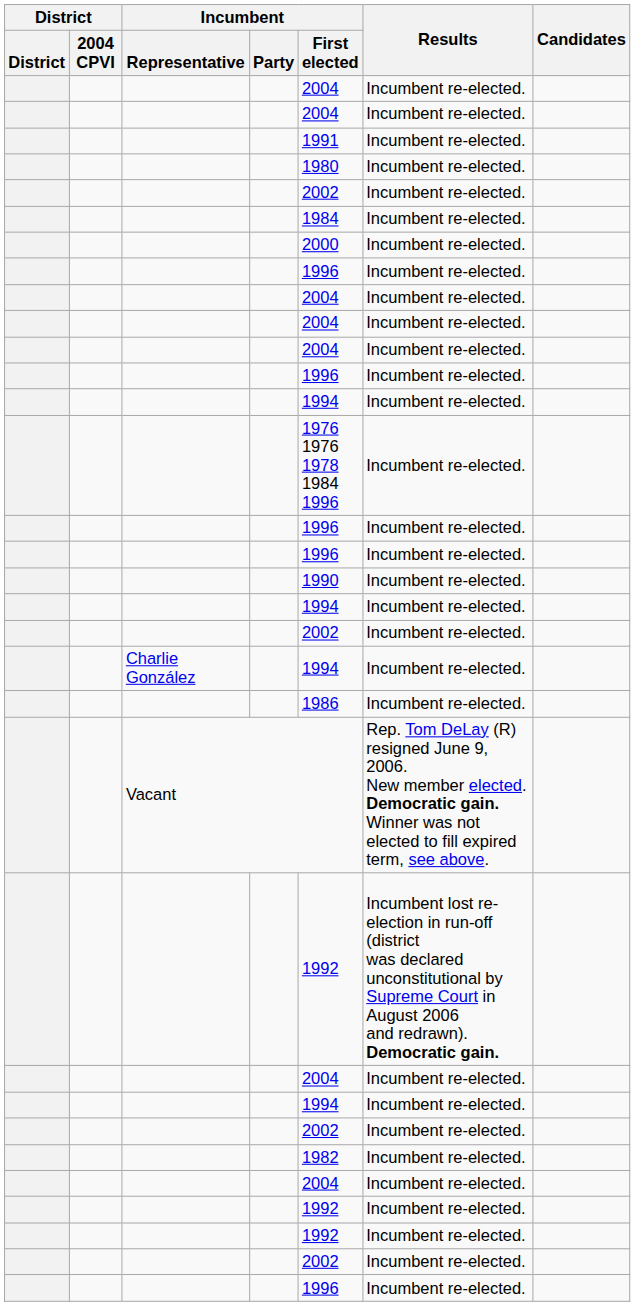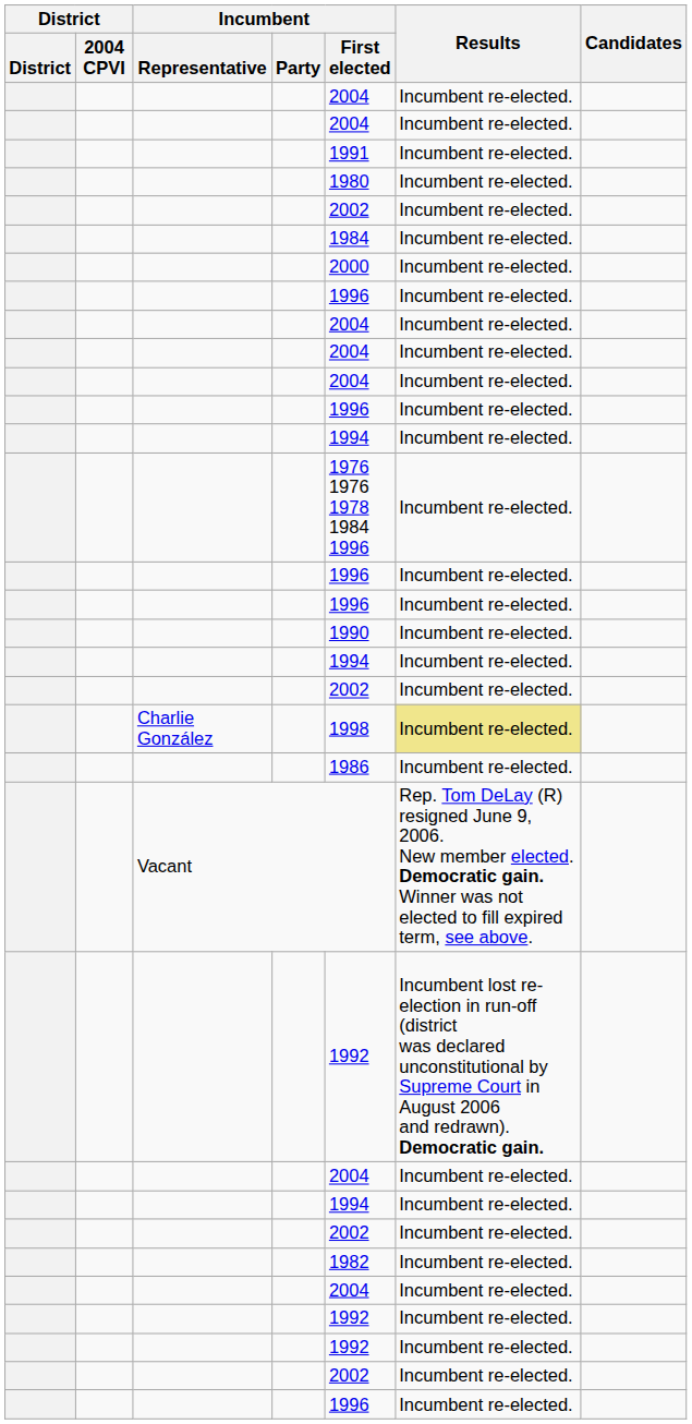 <table class="wikitable sortable">
 <tr>
 <th colspan=2>District</th>
 <th colspan=3>Incumbent</th>
 <th rowspan=2>Results</th>
 <th rowspan=2>Candidates</th>
 </tr>
 <tr valign=bottom>
 <th>District</th>
 <th>2004 CPVI</th>
 <th>Representative</th>
 <th>Party</th>
 <th>First<br>elected</th>
 </tr>
 <tr>
 <th></th>
 <td></td>
 <td></td>
 <td></td>
 <td><a href='#'>2004</a></td>
 <td>Incumbent re-elected.</td>
 <td nowrap></td>
 </tr>
 <tr>
 <th></th>
 <td></td>
 <td></td>
 <td></td>
 <td><a href='#'>2004</a></td>
 <td>Incumbent re-elected.</td>
 <td nowrap></td>
 </tr>
 <tr>
 <th></th>
 <td></td>
 <td></td>
 <td></td>
 <td><a href='#'>1991 </a></td>
 <td>Incumbent re-elected.</td>
 <td nowrap></td>
 </tr>
 <tr>
 <th></th>
 <td></td>
 <td></td>
 <td></td>
 <td><a href='#'>1980</a></td>
 <td>Incumbent re-elected.</td>
 <td nowrap></td>
 </tr>
 <tr>
 <th></th>
 <td></td>
 <td></td>
 <td></td>
 <td><a href='#'>2002</a></td>
 <td>Incumbent re-elected.</td>
 <td nowrap></td>
 </tr>
 <tr>
 <th></th>
 <td></td>
 <td></td>
 <td></td>
 <td><a href='#'>1984</a></td>
 <td>Incumbent re-elected.</td>
 <td nowrap></td>
 </tr>
 <tr>
 <th></th>
 <td></td>
 <td></td>
 <td></td>
 <td><a href='#'>2000</a></td>
 <td>Incumbent re-elected.</td>
 <td nowrap></td>
 </tr>
 <tr>
 <th></th>
 <td></td>
 <td></td>
 <td></td>
 <td><a href='#'>1996</a></td>
 <td>Incumbent re-elected.</td>
 <td nowrap></td>
 </tr>
 <tr>
 <th></th>
 <td></td>
 <td></td>
 <td></td>
 <td><a href='#'>2004</a></td>
 <td>Incumbent re-elected.</td>
 <td nowrap></td>
 </tr>
 <tr>
 <th></th>
 <td></td>
 <td></td>
 <td></td>
 <td><a href='#'>2004</a></td>
 <td>Incumbent re-elected.</td>
 <td nowrap></td>
 </tr>
 <tr>
 <th></th>
 <td></td>
 <td></td>
 <td></td>
 <td><a href='#'>2004</a></td>
 <td>Incumbent re-elected.</td>
 <td nowrap></td>
 </tr>
 <tr>
 <th></th>
 <td></td>
 <td></td>
 <td></td>
 <td><a href='#'>1996</a></td>
 <td>Incumbent re-elected.</td>
 <td nowrap></td>
 </tr>
 <tr>
 <th></th>
 <td></td>
 <td></td>
 <td></td>
 <td><a href='#'>1994</a></td>
 <td>Incumbent re-elected.</td>
 <td nowrap></td>
 </tr>
 <tr>
 <th></th>
 <td></td>
 <td></td>
 <td></td>
 <td><a href='#'>1976 </a><br>1976 <br><a href='#'>1978</a><br>1984 <br><a href='#'>1996</a></td>
 <td>Incumbent re-elected.</td>
 <td nowrap></td>
 </tr>
 <tr>
 <th></th>
 <td></td>
 <td></td>
 <td></td>
 <td><a href='#'>1996</a></td>
 <td>Incumbent re-elected.</td>
 <td nowrap></td>
 </tr>
 <tr>
 <th></th>
 <td></td>
 <td></td>
 <td></td>
 <td><a href='#'>1996</a></td>
 <td>Incumbent re-elected.</td>
 <td nowrap></td>
 </tr>
 <tr>
 <th></th>
 <td></td>
 <td></td>
 <td></td>
 <td><a href='#'>1990</a></td>
 <td>Incumbent re-elected.</td>
 <td nowrap></td>
 </tr>
 <tr>
 <th></th>
 <td></td>
 <td></td>
 <td></td>
 <td><a href='#'>1994</a></td>
 <td>Incumbent re-elected.</td>
 <td nowrap></td>
 </tr>
 <tr>
 <th></th>
 <td></td>
 <td></td>
 <td></td>
 <td><a href='#'>2002</a></td>
 <td>Incumbent re-elected.</td>
 <td nowrap></td>
 </tr>
 <tr>
 <th></th>
 <td></td>
 <td><a href='#'>Charlie González</a></td>
 <td></td>
-<td><a href='#'>1994</a></td>
-<td>Incumbent re-elected.</td>
+<td><a href='#'>1998</a></td>
+<td style="background: khaki;">Incumbent re-elected.</td>
 <td nowrap></td>
 </tr>
 <tr>
 <th></th>
 <td></td>
 <td></td>
 <td></td>
 <td><a href='#'>1986</a></td>
 <td>Incumbent re-elected.</td>
 <td nowrap></td>
 </tr>
 <tr>
 <th></th>
 <td></td>
 <td colspan=3>Vacant</td>
 <td>Rep. <a href='#'>Tom DeLay</a> (R) resigned June 9, 2006.<br>New member <a href='#'>elected</a>.<br><strong>Democratic gain.</strong><br>Winner was not elected to fill expired term, <a href='#'>see above</a>.</td>
 <td nowrap></td>
 </tr>
 <tr>
 <th></th>
 <td></td>
 <td></td>
 <td></td>
 <td><a href='#'>1992</a></td>
 <td><br>Incumbent lost re-election in run-off (district<br>was declared unconstitutional by<br><a href='#'>Supreme Court</a> in August 2006<br>and redrawn).<br><strong>Democratic gain.</strong></td>
 <td nowrap></td>
 </tr>
 <tr>
 <th></th>
 <td></td>
 <td></td>
 <td></td>
 <td><a href='#'>2004</a></td>
 <td>Incumbent re-elected.</td>
 <td nowrap></td>
 </tr>
 <tr>
 <th></th>
 <td></td>
 <td></td>
 <td></td>
 <td><a href='#'>1994</a></td>
 <td>Incumbent re-elected.</td>
 <td nowrap></td>
 </tr>
 <tr>
 <th></th>
 <td></td>
 <td></td>
 <td></td>
 <td><a href='#'>2002</a></td>
 <td>Incumbent re-elected.</td>
 <td nowrap></td>
 </tr>
 <tr>
 <th></th>
 <td></td>
 <td></td>
 <td></td>
 <td><a href='#'>1982</a></td>
 <td>Incumbent re-elected.</td>
 <td nowrap></td>
 </tr>
 <tr>
 <th></th>
 <td></td>
 <td></td>
 <td></td>
 <td><a href='#'>2004</a></td>
 <td>Incumbent re-elected.</td>
 <td nowrap></td>
 </tr>
 <tr>
 <th></th>
 <td></td>
 <td></td>
 <td></td>
 <td><a href='#'>1992</a></td>
 <td>Incumbent re-elected.</td>
 <td nowrap></td>
 </tr>
 <tr>
 <th></th>
 <td></td>
 <td></td>
 <td></td>
 <td><a href='#'>1992</a></td>
 <td>Incumbent re-elected.</td>
 <td nowrap></td>
 </tr>
 <tr>
 <th></th>
 <td></td>
 <td></td>
 <td></td>
 <td><a href='#'>2002</a></td>
 <td>Incumbent re-elected.</td>
 <td nowrap></td>
 </tr>
 <tr>
 <th></th>
 <td></td>
 <td></td>
 <td></td>
 <td><a href='#'>1996</a></td>
 <td>Incumbent re-elected.</td>
 <td nowrap></td>
 </tr>
 </table>
